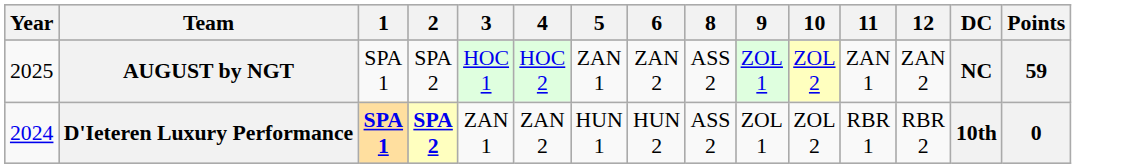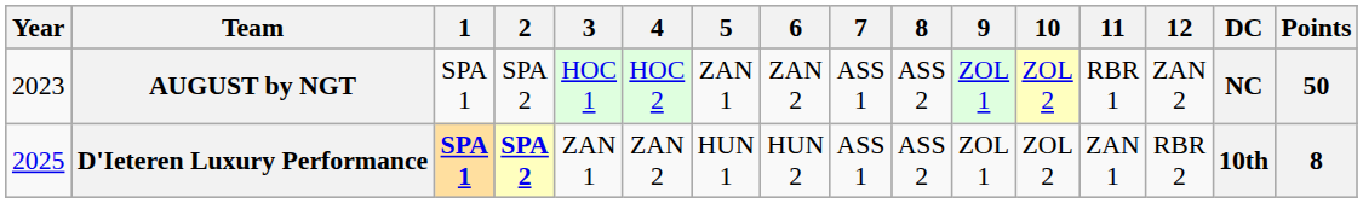 <table class="wikitable" style="text-align:center; font-size:85%">
 <tr>
 <th>Year</th>
 <th>Team</th>
 <th>1</th>
 <th>2</th>
 <th>3</th>
 <th>4</th>
 <th>5</th>
 <th>6</th>
+<th>7</th>
 <th>8</th>
 <th>9</th>
 <th>10</th>
 <th>11</th>
 <th>12</th>
 <th>DC</th>
 <th>Points</th>
 </tr>
 <tr>
-<td>2025</td>
+<td>2023</td>
 <th nowrap="">AUGUST by NGT</th>
 <td>SPA<br>1</td>
 <td>SPA<br>2</td>
 <td style="background:#dfffdf;"><a href='#'>HOC<br>1</a><br></td>
 <td style="background:#dfffdf;"><a href='#'>HOC<br>2</a><br></td>
 <td>ZAN<br>1</td>
 <td>ZAN<br>2</td>
+<td>ASS<br>1</td>
 <td>ASS<br>2</td>
 <td style="background:#dfffdf;"><a href='#'>ZOL<br>1</a><br></td>
 <td style="background:#ffffbf;"><a href='#'>ZOL<br>2</a><br></td>
-<td>ZAN<br>1</td>
+<td>RBR<br>1</td>
 <td>ZAN<br>2</td>
 <th>NC</th>
-<th>59</th>
+<th>50</th>
 </tr>
 <tr>
-<td><a href='#'>2024</a></td>
+<td><a href='#'>2025</a></td>
 <th nowrap="">D'Ieteren Luxury Performance</th>
 <td style="background:#ffdf9f;"><strong><a href='#'>SPA<br>1</a><br></strong></td>
 <td style="background:#ffffbf;"><strong><a href='#'>SPA<br>2</a></strong><br></td>
 <td>ZAN<br>1</td>
 <td>ZAN<br>2</td>
 <td>HUN<br>1</td>
 <td>HUN<br>2</td>
+<td>ASS<br>1</td>
 <td>ASS<br>2</td>
 <td>ZOL<br>1</td>
 <td>ZOL<br>2</td>
-<td>RBR<br>1</td>
+<td>ZAN<br>1</td>
 <td>RBR<br>2</td>
 <th>10th</th>
-<th>0</th>
+<th>8</th>
 </tr>
 </table>
